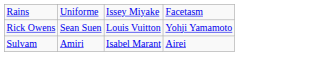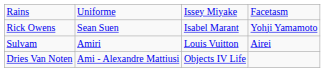 <table class="wikitable">
 <tr>
 <td><a href='#'>Rains</a></td>
 <td><a href='#'>Uniforme</a></td>
 <td><a href='#'>Issey Miyake</a></td>
 <td><a href='#'>Facetasm</a></td>
 </tr>
 <tr>
 <td><a href='#'>Rick Owens</a></td>
 <td><a href='#'>Sean Suen</a></td>
-<td><a href='#'>Louis Vuitton</a></td>
+<td><a href='#'>Isabel Marant</a></td>
 <td><a href='#'>Yohji Yamamoto</a></td>
 </tr>
 <tr>
 <td><a href='#'>Sulvam</a></td>
 <td><a href='#'>Amiri</a></td>
-<td><a href='#'>Isabel Marant</a></td>
+<td><a href='#'>Louis Vuitton</a></td>
 <td><a href='#'>Airei</a></td>
 </tr>
+<tr>
+<td><a href='#'>Dries Van Noten</a></td>
+<td><a href='#'>Ami - Alexandre Mattiusi</a></td>
+<td><a href='#'>Objects IV Life</a></td>
+<td></td>
+</tr>
 </table>
